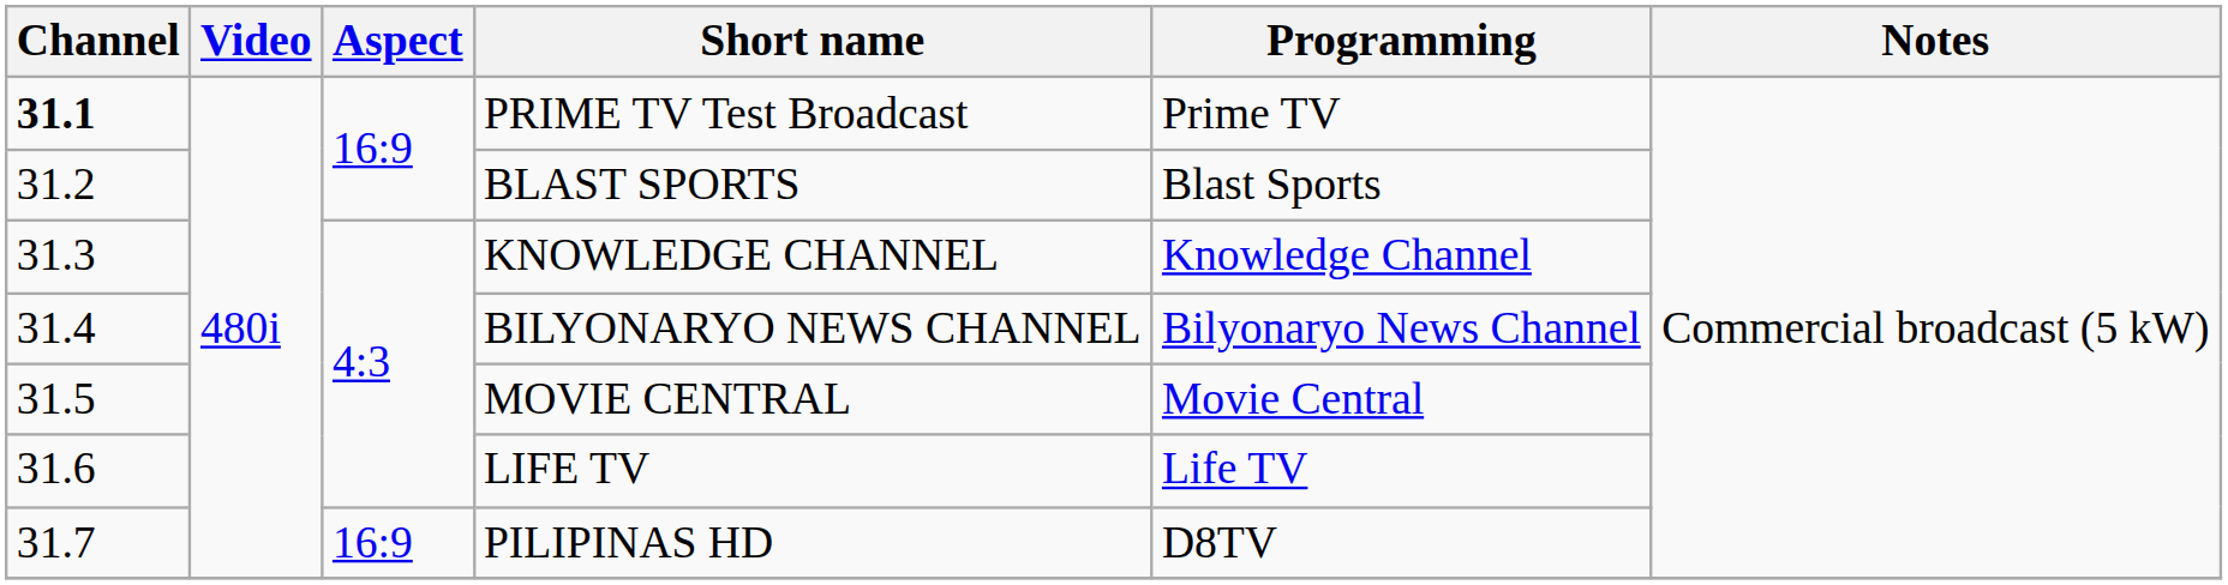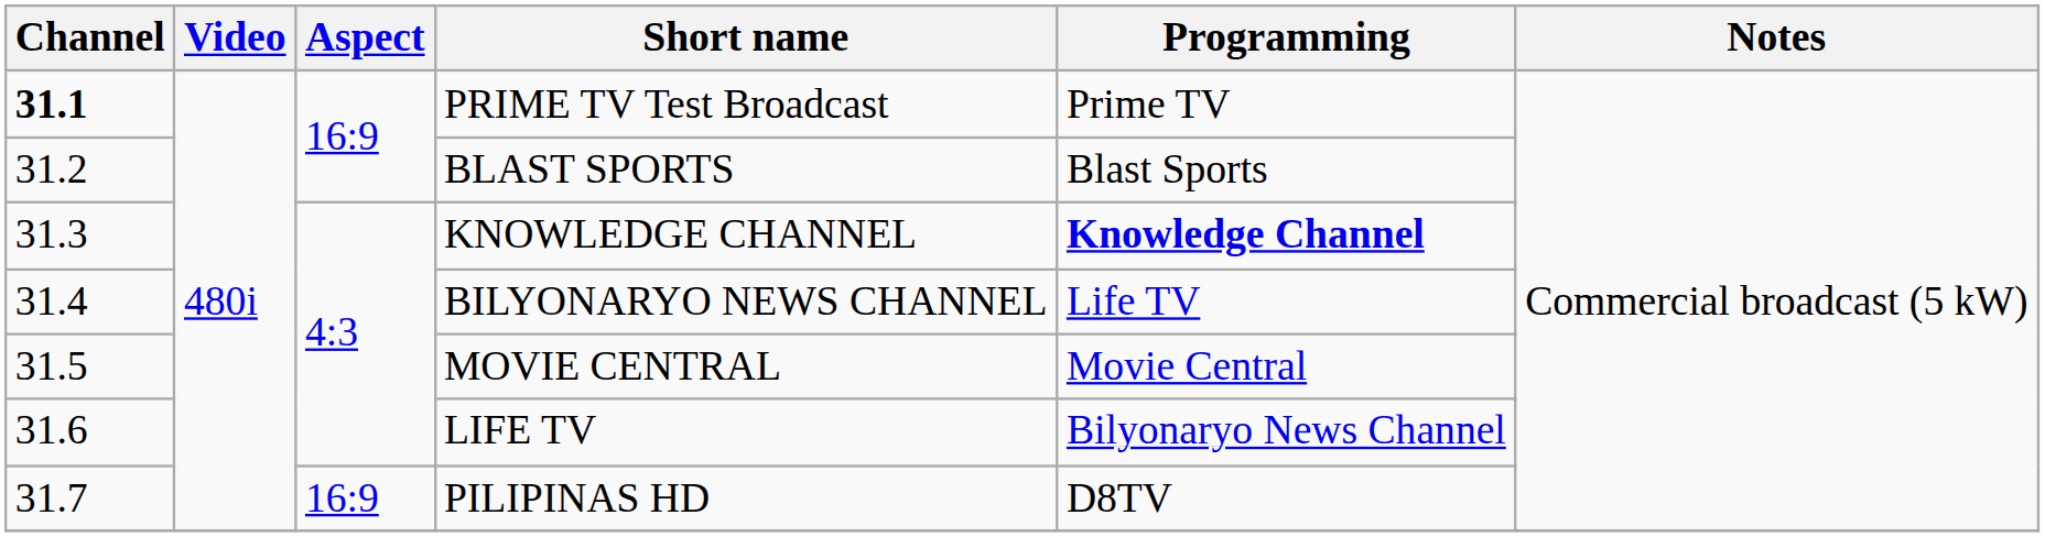 <table class="wikitable">
 <tr>
 <th>Channel</th>
 <th><a href='#'>Video</a></th>
 <th><a href='#'>Aspect</a></th>
 <th>Short name</th>
 <th>Programming</th>
 <th>Notes</th>
 </tr>
 <tr>
 <td><strong>31.1</strong></td>
 <td rowspan="7"><a href='#'>480i</a></td>
 <td rowspan="2"><a href='#'>16:9</a></td>
 <td>PRIME TV Test Broadcast</td>
 <td>Prime TV</td>
 <td rowspan="7">Commercial broadcast (5 kW)</td>
 </tr>
 <tr>
 <td>31.2</td>
 <td>BLAST SPORTS</td>
 <td>Blast Sports</td>
 </tr>
 <tr>
 <td>31.3</td>
 <td rowspan="4"><a href='#'>4:3</a></td>
 <td>KNOWLEDGE CHANNEL</td>
-<td><a href='#'>Knowledge Channel</a></td>
+<td><strong><a href='#'>Knowledge Channel</a></strong></td>
 </tr>
 <tr>
 <td>31.4</td>
 <td>BILYONARYO NEWS CHANNEL</td>
-<td><a href='#'>Bilyonaryo News Channel</a></td>
+<td><a href='#'>Life TV</a></td>
 </tr>
 <tr>
 <td>31.5</td>
 <td>MOVIE CENTRAL</td>
 <td><a href='#'>Movie Central</a></td>
 </tr>
 <tr>
 <td>31.6</td>
 <td>LIFE TV</td>
-<td><a href='#'>Life TV</a></td>
+<td><a href='#'>Bilyonaryo News Channel</a></td>
 </tr>
 <tr>
 <td>31.7</td>
 <td><a href='#'>16:9</a></td>
 <td>PILIPINAS HD</td>
 <td>D8TV</td>
 </tr>
 <tr>
 </tr>
 </table>
